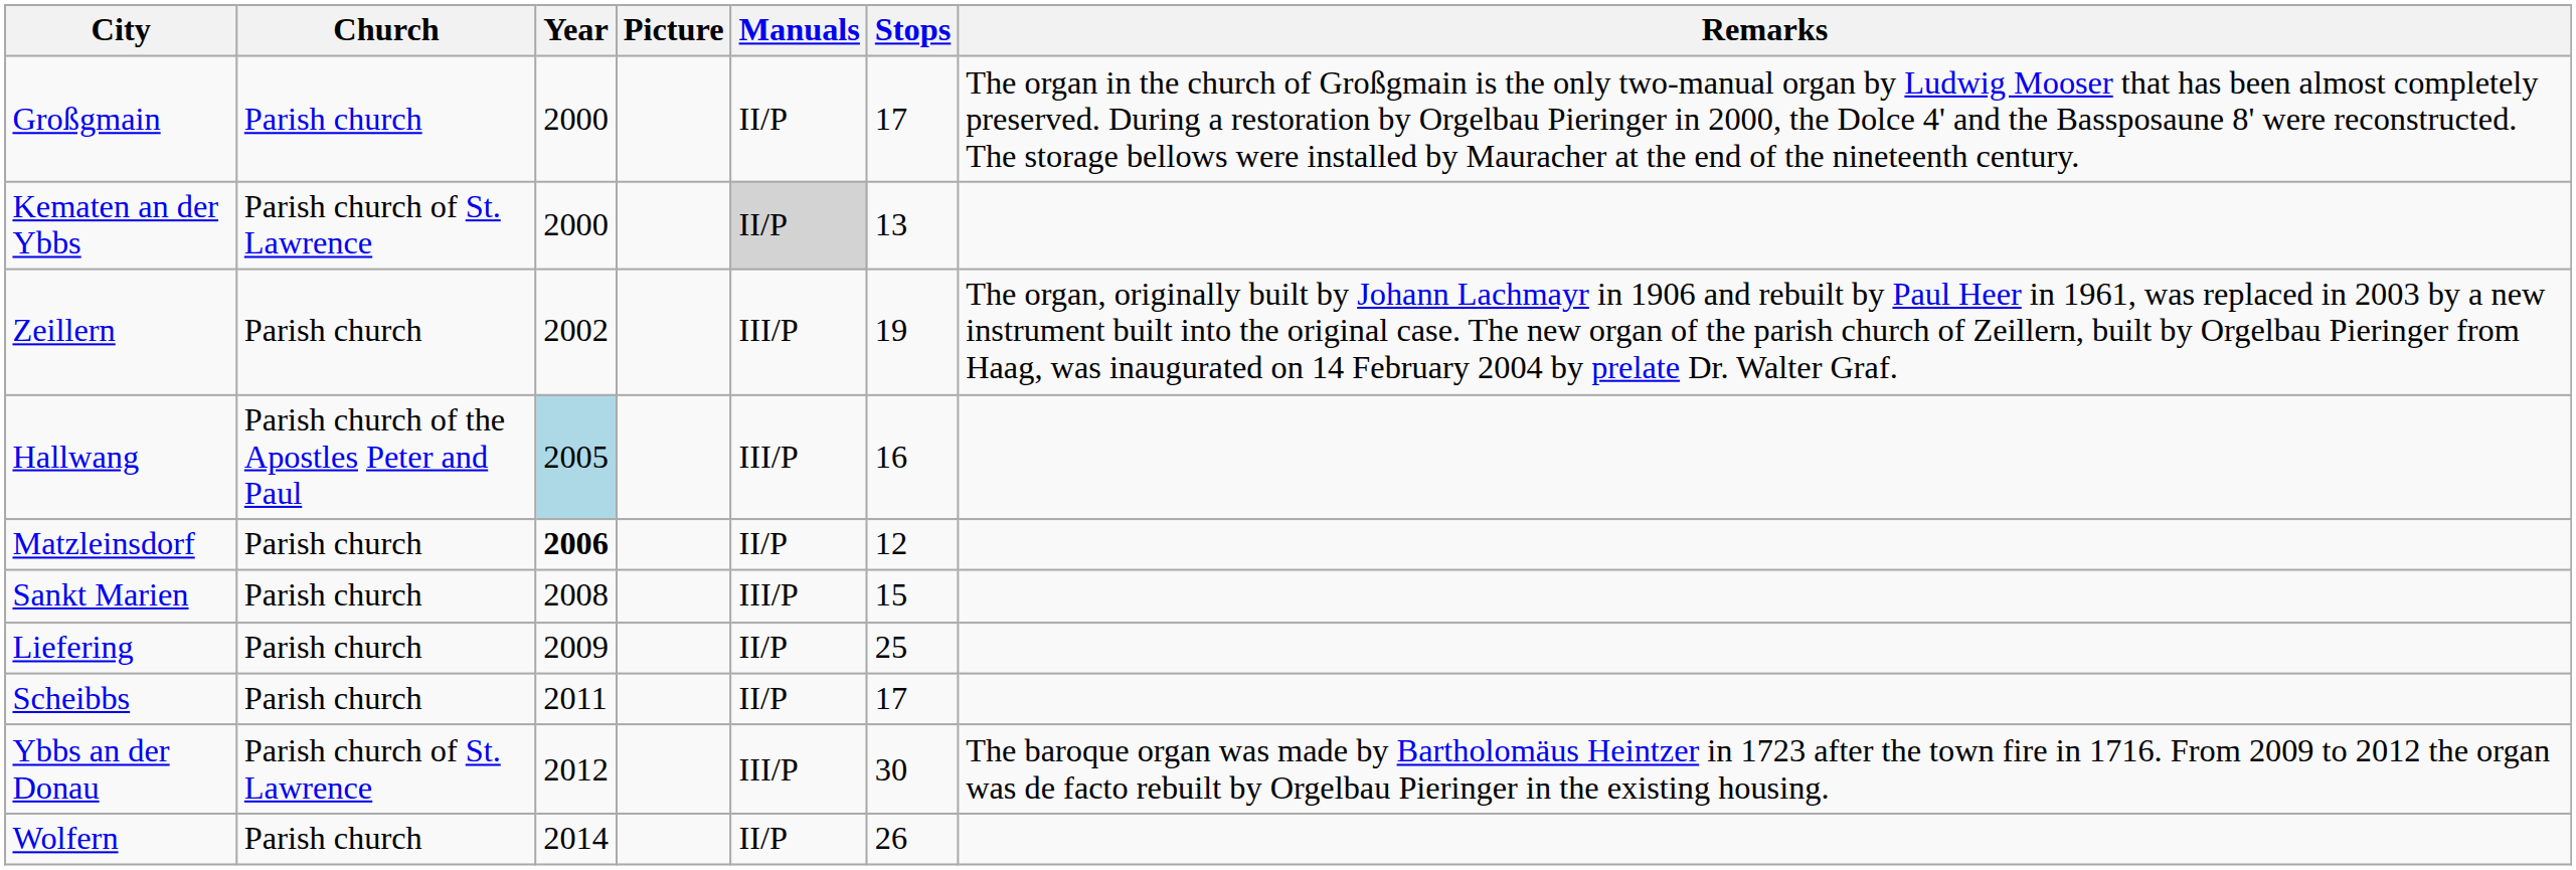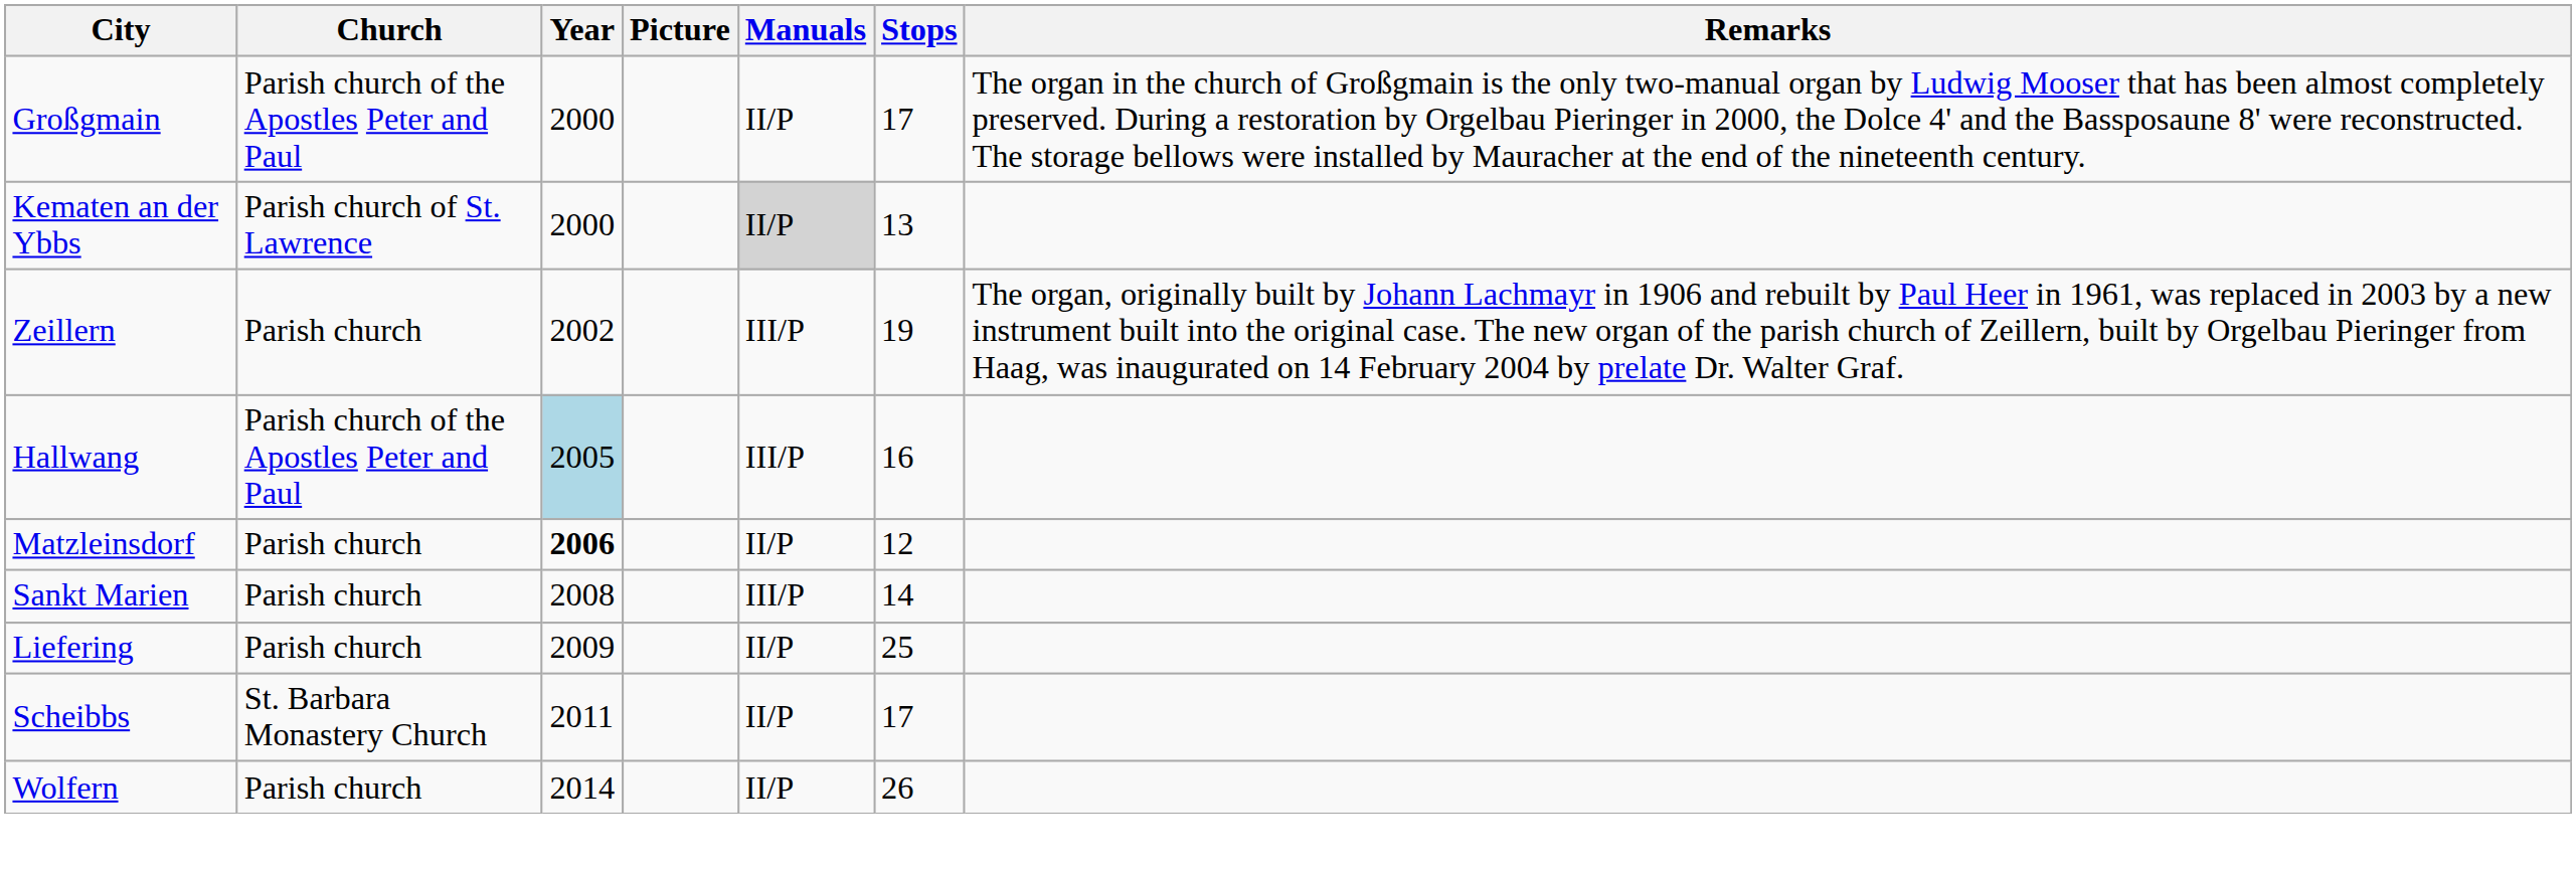 <table class="wikitable sortable" width="100%">
 <tr class="hintergrundfarbe5">
 <th>City</th>
 <th>Church</th>
 <th>Year</th>
 <th class=unsortable>Picture</th>
 <th><a href='#'>Manuals</a></th>
 <th><a href='#'>Stops</a></th>
 <th class="unsortable">Remarks</th>
 </tr>
 <tr>
 <td><a href='#'>Großgmain</a></td>
-<td><a href='#'>Parish church</a></td>
+<td>Parish church of the <a href='#'>Apostles</a> <a href='#'>Peter and Paul</a></td>
 <td>2000</td>
 <td align="center"></td>
 <td>II/P</td>
 <td>17</td>
 <td>The organ in the church of Großgmain is the only two-manual organ by <a href='#'>Ludwig Mooser</a> that has been almost completely preserved. During a restoration by Orgelbau Pieringer in 2000, the Dolce 4' and the Bassposaune 8' were reconstructed. The storage bellows were installed by Mauracher at the end of the nineteenth century.</td>
 </tr>
 <tr>
 <td><a href='#'>Kematen an der Ybbs</a></td>
 <td>Parish church of <a href='#'>St. Lawrence</a></td>
 <td>2000</td>
 <td align="center"></td>
 <td style="background: lightgrey;">II/P</td>
 <td>13</td>
 <td></td>
 </tr>
 <tr>
 <td><a href='#'>Zeillern</a></td>
 <td>Parish church</td>
 <td>2002</td>
 <td align="center"></td>
 <td>III/P</td>
 <td>19</td>
 <td>The organ, originally built by <a href='#'>Johann Lachmayr</a> in 1906 and rebuilt by <a href='#'>Paul Heer</a> in 1961, was replaced in 2003 by a new instrument built into the original case. The new organ of the parish church of Zeillern, built by Orgelbau Pieringer from Haag, was inaugurated on 14 February 2004 by <a href='#'>prelate</a> Dr. Walter Graf.</td>
 </tr>
 <tr>
 <td><a href='#'>Hallwang</a></td>
 <td>Parish church of the <a href='#'>Apostles</a> <a href='#'>Peter and Paul</a></td>
 <td style="background: lightblue;">2005</td>
 <td align="center"></td>
 <td>III/P</td>
 <td>16</td>
 <td></td>
 </tr>
 <tr>
 <td><a href='#'>Matzleinsdorf</a></td>
 <td>Parish church</td>
 <td><strong>2006</strong></td>
 <td align="center"></td>
 <td>II/P</td>
 <td>12</td>
 <td></td>
 </tr>
 <tr>
 <td><a href='#'>Sankt Marien</a></td>
 <td>Parish church</td>
 <td>2008</td>
 <td align="center"></td>
 <td>III/P</td>
-<td>15</td>
+<td>14</td>
 <td></td>
 </tr>
 <tr>
 <td><a href='#'>Liefering</a></td>
 <td>Parish church</td>
 <td>2009</td>
 <td align="center"></td>
 <td>II/P</td>
 <td>25</td>
 <td></td>
 </tr>
 <tr>
 <td><a href='#'>Scheibbs</a></td>
-<td>Parish church</td>
+<td>St. Barbara Monastery Church</td>
 <td>2011</td>
 <td align="center"></td>
 <td>II/P</td>
 <td>17</td>
 <td></td>
-</tr>
-<tr>
-<td><a href='#'>Ybbs an der Donau</a></td>
-<td>Parish church of <a href='#'>St. Lawrence</a></td>
-<td>2012</td>
-<td align="center"></td>
-<td>III/P</td>
-<td>30</td>
-<td>The baroque organ was made by <a href='#'>Bartholomäus Heintzer</a> in 1723 after the town fire in 1716. From 2009 to 2012 the organ was de facto rebuilt by Orgelbau Pieringer in the existing housing.</td>
 </tr>
 <tr>
 <td><a href='#'>Wolfern</a></td>
 <td>Parish church</td>
 <td>2014</td>
 <td align="center"></td>
 <td>II/P</td>
 <td>26</td>
 <td></td>
 </tr>
 </table>
